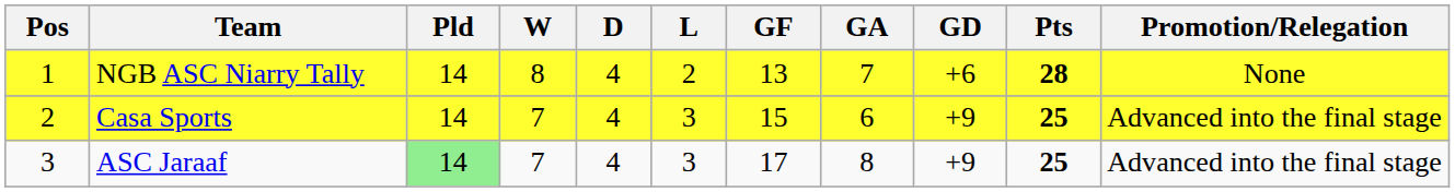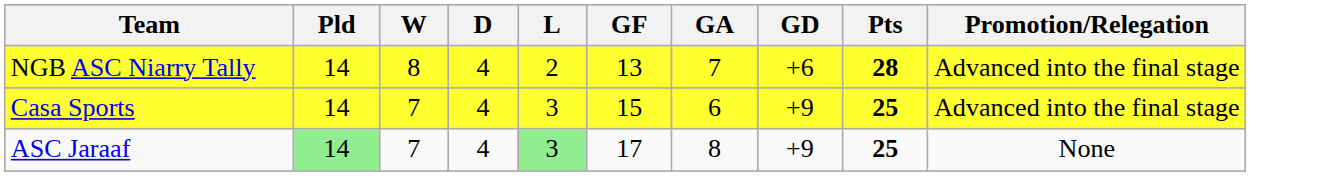 <table class="wikitable" style="text-align: center;">
 <tr>
-<th style="width: 40px;">Pos</th>
 <th style="width: 170px;">Team</th>
 <th style="width: 45px;">Pld</th>
 <th style="width: 35px;">W</th>
 <th style="width: 35px;">D</th>
 <th style="width: 35px;">L</th>
 <th style="width: 45px;">GF</th>
 <th style="width: 45px;">GA</th>
 <th style="width: 45px;">GD</th>
 <th style="width: 45px;">Pts</th>
 <th style="width: 300 px;">Promotion/Relegation</th>
 </tr>
 <tr style="background:#ffff30;">
-<td>1</td>
 <td style="text-align: left;">NGB <a href='#'>ASC Niarry Tally</a></td>
 <td>14</td>
 <td>8</td>
 <td>4</td>
 <td>2</td>
 <td>13</td>
 <td>7</td>
 <td>+6</td>
 <td><strong>28</strong></td>
-<td>None</td>
+<td>Advanced into the final stage</td>
 </tr>
 <tr style="background:#ffff30;">
-<td>2</td>
 <td style="text-align: left;"><a href='#'>Casa Sports</a></td>
 <td>14</td>
 <td>7</td>
 <td>4</td>
 <td>3</td>
 <td>15</td>
 <td>6</td>
 <td>+9</td>
 <td><strong>25</strong></td>
 <td>Advanced into the final stage</td>
 </tr>
 <tr>
-<td>3</td>
 <td style="text-align: left;"><a href='#'>ASC Jaraaf</a></td>
 <td style="background: lightgreen;">14</td>
 <td>7</td>
 <td>4</td>
-<td>3</td>
+<td style="background: lightgreen;">3</td>
 <td>17</td>
 <td>8</td>
 <td>+9</td>
 <td><strong>25</strong></td>
-<td>Advanced into the final stage</td>
+<td>None</td>
 </tr>
 </table>
